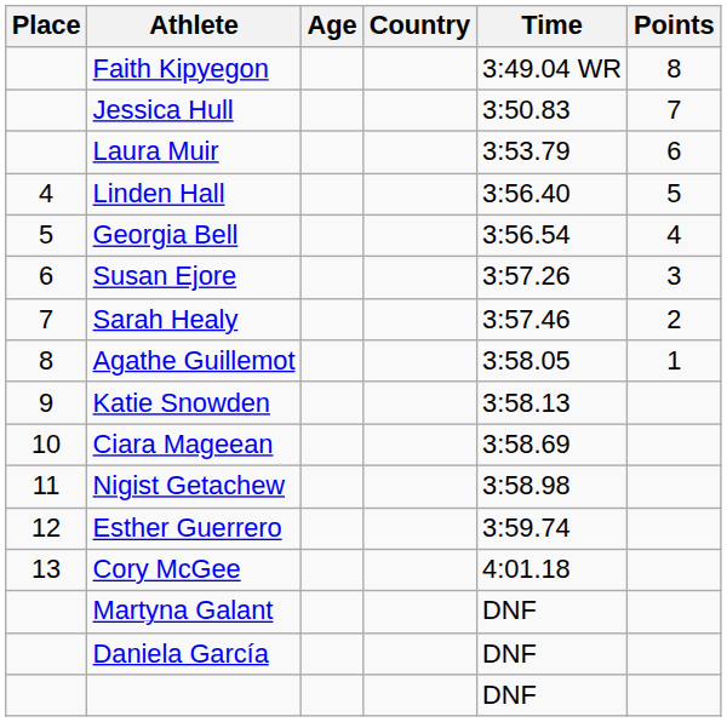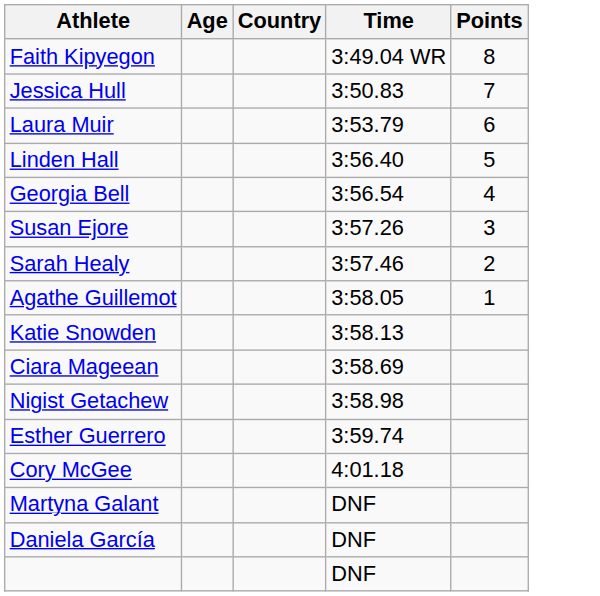 <table class="wikitable mw-datatable sortable">
 <tr>
-<th>Place</th>
 <th>Athlete</th>
 <th>Age</th>
 <th>Country</th>
 <th>Time</th>
 <th>Points</th>
 </tr>
 <tr>
-<td align=center></td>
 <td><a href='#'>Faith Kipyegon</a></td>
 <td></td>
 <td></td>
 <td>3:49.04 WR</td>
 <td align=center>8</td>
 </tr>
 <tr>
-<td align=center></td>
 <td><a href='#'>Jessica Hull</a></td>
 <td></td>
 <td></td>
 <td>3:50.83</td>
 <td align=center>7</td>
 </tr>
 <tr>
-<td align=center></td>
 <td><a href='#'>Laura Muir</a></td>
 <td></td>
 <td></td>
 <td>3:53.79</td>
 <td align=center>6</td>
 </tr>
 <tr>
-<td align=center>4</td>
 <td><a href='#'>Linden Hall</a></td>
 <td></td>
 <td></td>
 <td>3:56.40</td>
 <td align=center>5</td>
 </tr>
 <tr>
-<td align=center>5</td>
 <td><a href='#'>Georgia Bell</a></td>
 <td></td>
 <td></td>
 <td>3:56.54</td>
 <td align=center>4</td>
 </tr>
 <tr>
-<td align=center>6</td>
 <td><a href='#'>Susan Ejore</a></td>
 <td></td>
 <td></td>
 <td>3:57.26</td>
 <td align=center>3</td>
 </tr>
 <tr>
-<td align=center>7</td>
 <td><a href='#'>Sarah Healy</a></td>
 <td></td>
 <td></td>
 <td>3:57.46</td>
 <td align=center>2</td>
 </tr>
 <tr>
-<td align=center>8</td>
 <td><a href='#'>Agathe Guillemot</a></td>
 <td></td>
 <td></td>
 <td>3:58.05</td>
 <td align=center>1</td>
 </tr>
 <tr>
-<td align=center>9</td>
 <td><a href='#'>Katie Snowden</a></td>
 <td></td>
 <td></td>
 <td>3:58.13</td>
 <td align=center></td>
 </tr>
 <tr>
-<td align=center>10</td>
 <td><a href='#'>Ciara Mageean</a></td>
 <td></td>
 <td></td>
 <td>3:58.69</td>
 <td align=center></td>
 </tr>
 <tr>
-<td align=center>11</td>
 <td><a href='#'>Nigist Getachew</a></td>
 <td></td>
 <td></td>
 <td>3:58.98</td>
 <td align=center></td>
 </tr>
 <tr>
-<td align=center>12</td>
 <td><a href='#'>Esther Guerrero</a></td>
 <td></td>
 <td></td>
 <td>3:59.74</td>
 <td align=center></td>
 </tr>
 <tr>
-<td align=center>13</td>
 <td><a href='#'>Cory McGee</a></td>
 <td></td>
 <td></td>
 <td>4:01.18</td>
 <td align=center></td>
 </tr>
 <tr>
-<td align=center></td>
 <td><a href='#'>Martyna Galant</a></td>
 <td></td>
 <td></td>
 <td>DNF</td>
 <td align=center></td>
 </tr>
 <tr>
-<td align=center></td>
 <td><a href='#'>Daniela García</a></td>
 <td></td>
 <td></td>
 <td>DNF</td>
 <td align=center></td>
 </tr>
 <tr>
-<td align=center></td>
 <td></td>
 <td></td>
 <td></td>
 <td>DNF</td>
 <td align=center></td>
 </tr>
 </table>
